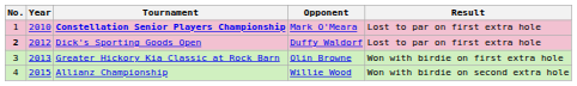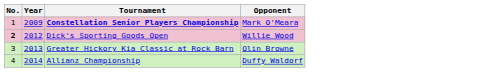 <table class="wikitable" style="font-size:95%;">
 <tr>
 <th>No.</th>
 <th>Year</th>
 <th>Tournament</th>
 <th>Opponent</th>
-<th>Result</th>
 </tr>
 <tr style="background:#F2C1D1;">
 <td align=center>1</td>
-<td><a href='#'>2010</a></td>
+<td><a href='#'>2009</a></td>
 <td><strong><a href='#'>Constellation Senior Players Championship</a></strong></td>
 <td> <a href='#'>Mark O'Meara</a></td>
-<td>Lost to par on first extra hole</td>
 </tr>
 <tr style="background:#F2C1D1;">
 <td align=center><strong>2</strong></td>
 <td><a href='#'>2012</a></td>
 <td><a href='#'>Dick's Sporting Goods Open</a></td>
-<td> <a href='#'>Duffy Waldorf</a></td>
-<td>Lost to par on first extra hole</td>
+<td> <a href='#'>Willie Wood</a></td>
 </tr>
 <tr style="background:#D0F0C0;">
 <td align=center>3</td>
 <td><a href='#'>2013</a></td>
 <td><a href='#'>Greater Hickory Kia Classic at Rock Barn</a></td>
 <td> <a href='#'>Olin Browne</a></td>
-<td>Won with birdie on first extra hole</td>
 </tr>
 <tr style="background:#D0F0C0;">
 <td align=center>4</td>
-<td><a href='#'>2015</a></td>
+<td><a href='#'>2014</a></td>
 <td><a href='#'>Allianz Championship</a></td>
-<td> <a href='#'>Willie Wood</a></td>
-<td>Won with birdie on second extra hole</td>
+<td> <a href='#'>Duffy Waldorf</a></td>
 </tr>
 </table>
